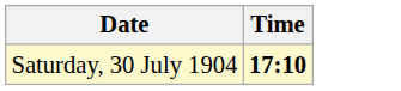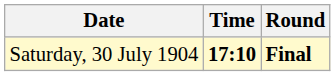 <table class="wikitable">
 <tr>
 <th>Date</th>
 <th>Time</th>
+<th>Round</th>
 </tr>
 <tr style=background:lemonchiffon>
 <td>Saturday, 30 July 1904</td>
 <td><strong>17:10</strong></td>
+<td><strong>Final</strong></td>
 </tr>
 </table>
